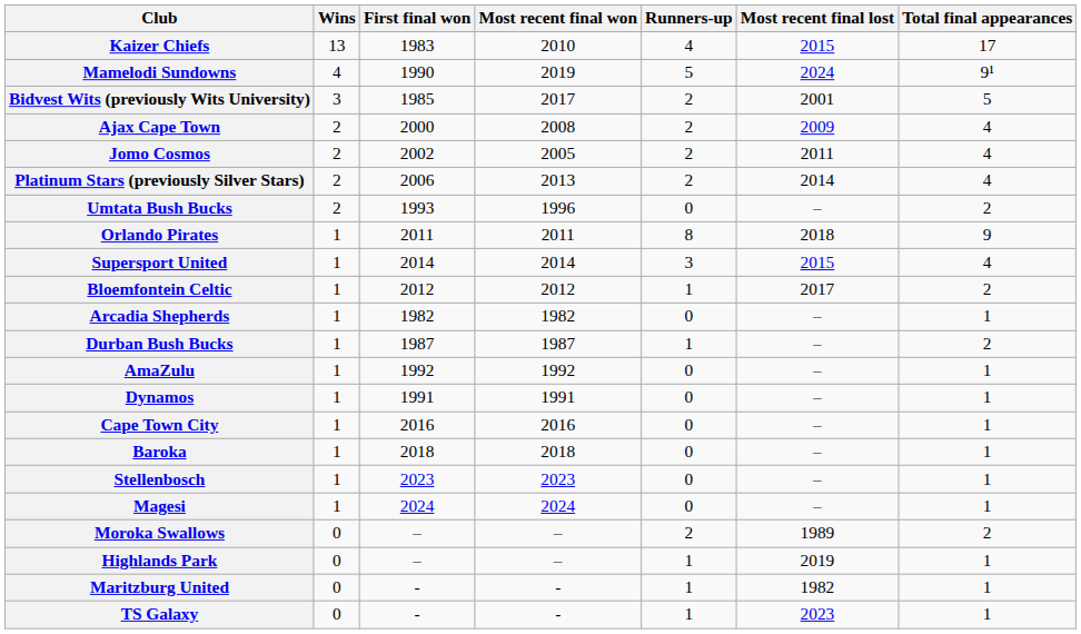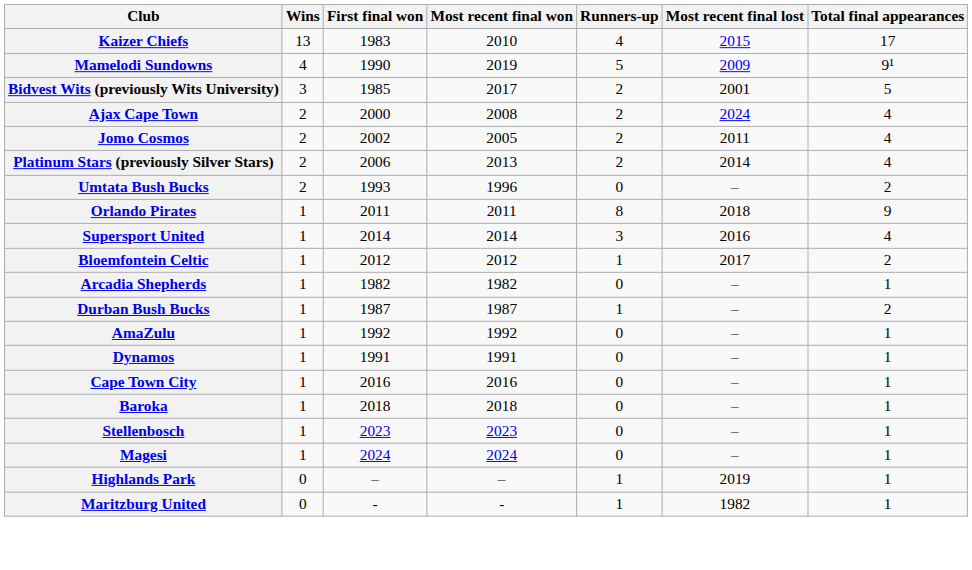 <table class="wikitable sortable plainrowheaders" style="text-align: center;">
 <tr>
 <th scope="col">Club</th>
 <th scope="col">Wins</th>
 <th scope="col">First final won</th>
 <th scope="col">Most recent final won</th>
 <th scope="col">Runners-up</th>
 <th scope="col">Most recent final lost</th>
 <th scope="col">Total final appearances</th>
 </tr>
 <tr>
 <th scope="row"><a href='#'>Kaizer Chiefs</a></th>
 <td>13</td>
 <td>1983</td>
 <td>2010</td>
 <td>4</td>
 <td><a href='#'>2015</a></td>
 <td>17</td>
 </tr>
 <tr>
 <th scope="row"><a href='#'>Mamelodi Sundowns</a></th>
 <td>4</td>
 <td>1990</td>
 <td>2019</td>
 <td>5</td>
-<td><a href='#'>2024</a></td>
+<td><a href='#'>2009</a></td>
 <td>9¹</td>
 </tr>
 <tr>
 <th scope="row"><a href='#'>Bidvest Wits</a> (previously Wits University)</th>
 <td>3</td>
 <td>1985</td>
 <td>2017</td>
 <td>2</td>
 <td>2001</td>
 <td>5</td>
 </tr>
 <tr>
 <th scope="row"><a href='#'>Ajax Cape Town</a></th>
 <td>2</td>
 <td>2000</td>
 <td>2008</td>
 <td>2</td>
-<td><a href='#'>2009</a></td>
+<td><a href='#'>2024</a></td>
 <td>4</td>
 </tr>
 <tr>
 <th scope="row"><a href='#'>Jomo Cosmos</a></th>
 <td>2</td>
 <td>2002</td>
 <td>2005</td>
 <td>2</td>
 <td>2011</td>
 <td>4</td>
 </tr>
 <tr>
 <th scope="row"><a href='#'>Platinum Stars</a> (previously Silver Stars)</th>
 <td>2</td>
 <td>2006</td>
 <td>2013</td>
 <td>2</td>
 <td>2014</td>
 <td>4</td>
 </tr>
 <tr>
 <th scope="row"><a href='#'>Umtata Bush Bucks</a></th>
 <td>2</td>
 <td>1993</td>
 <td>1996</td>
 <td>0</td>
 <td>–</td>
 <td>2</td>
 </tr>
 <tr>
 <th scope="row"><a href='#'>Orlando Pirates</a></th>
 <td>1</td>
 <td>2011</td>
 <td>2011</td>
 <td>8</td>
 <td>2018</td>
 <td>9</td>
 </tr>
 <tr>
 <th scope="row"><a href='#'>Supersport United</a></th>
 <td>1</td>
 <td>2014</td>
 <td>2014</td>
 <td>3</td>
-<td><a href='#'>2015</a></td>
+<td>2016</td>
 <td>4</td>
 </tr>
 <tr>
 <th scope="row"><a href='#'>Bloemfontein Celtic</a></th>
 <td>1</td>
 <td>2012</td>
 <td>2012</td>
 <td>1</td>
 <td>2017</td>
 <td>2</td>
 </tr>
 <tr>
 <th scope="row"><a href='#'>Arcadia Shepherds</a></th>
 <td>1</td>
 <td>1982</td>
 <td>1982</td>
 <td>0</td>
 <td>–</td>
 <td>1</td>
 </tr>
 <tr>
 <th scope="row"><a href='#'>Durban Bush Bucks</a></th>
 <td>1</td>
 <td>1987</td>
 <td>1987</td>
 <td>1</td>
 <td>–</td>
 <td>2</td>
 </tr>
 <tr>
 <th scope="row"><a href='#'>AmaZulu</a></th>
 <td>1</td>
 <td>1992</td>
 <td>1992</td>
 <td>0</td>
 <td>–</td>
 <td>1</td>
 </tr>
 <tr>
 <th scope="row"><a href='#'>Dynamos</a></th>
 <td>1</td>
 <td>1991</td>
 <td>1991</td>
 <td>0</td>
 <td>–</td>
 <td>1</td>
 </tr>
 <tr>
 <th scope="row"><a href='#'>Cape Town City</a></th>
 <td>1</td>
 <td>2016</td>
 <td>2016</td>
 <td>0</td>
 <td>–</td>
 <td>1</td>
 </tr>
 <tr>
 <th scope="row"><a href='#'>Baroka</a></th>
 <td>1</td>
 <td>2018</td>
 <td>2018</td>
 <td>0</td>
 <td>–</td>
 <td>1</td>
 </tr>
 <tr>
 <th scope="row"><a href='#'>Stellenbosch</a></th>
 <td>1</td>
 <td><a href='#'>2023</a></td>
 <td><a href='#'>2023</a></td>
 <td>0</td>
 <td>–</td>
 <td>1</td>
 </tr>
 <tr>
 <th scope="row"><a href='#'>Magesi</a></th>
 <td>1</td>
 <td><a href='#'>2024</a></td>
 <td><a href='#'>2024</a></td>
 <td>0</td>
 <td>–</td>
 <td>1</td>
 </tr>
 <tr>
-<th scope="row"><a href='#'>Moroka Swallows</a></th>
-<td>0</td>
-<td>–</td>
-<td>–</td>
-<td>2</td>
-<td>1989</td>
-<td>2</td>
-</tr>
-<tr>
 <th scope="row"><a href='#'>Highlands Park</a></th>
 <td>0</td>
 <td>–</td>
 <td>–</td>
 <td>1</td>
 <td>2019</td>
 <td>1</td>
 </tr>
 <tr>
 <th scope="row"><a href='#'>Maritzburg United</a></th>
 <td>0</td>
 <td>-</td>
 <td>-</td>
 <td>1</td>
 <td>1982</td>
 <td>1</td>
 </tr>
-<tr>
-<th scope="row"><a href='#'>TS Galaxy</a></th>
-<td>0</td>
-<td>-</td>
-<td>-</td>
-<td>1</td>
-<td><a href='#'>2023</a></td>
-<td>1</td>
-</tr>
 </table>
